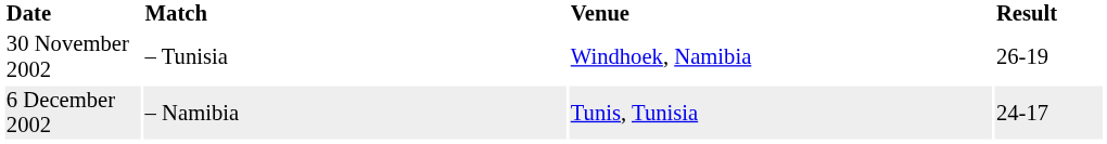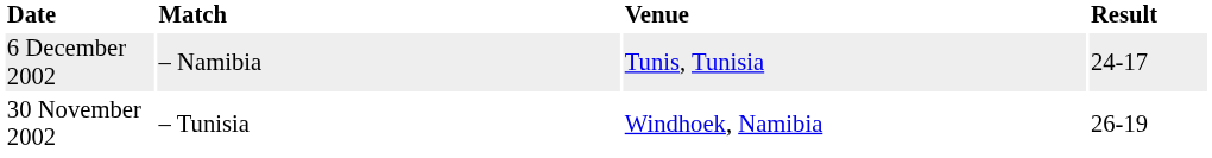 <table>
 <tr>
 <td width="95"><strong>Date</strong></td>
 <td width="300"><strong>Match</strong></td>
 <td width="300"><strong>Venue</strong></td>
 <td width="75"><strong>Result</strong></td>
 </tr>
+<tr bgcolor="#eeeeee">
+<td>6 December 2002</td>
+<td><strong></strong> – Namibia</td>
+<td><a href='#'>Tunis</a>, <a href='#'>Tunisia</a></td>
+<td>24-17</td>
+</tr>
 <tr>
 <td>30 November 2002</td>
 <td><strong></strong> – Tunisia</td>
 <td><a href='#'>Windhoek</a>, <a href='#'>Namibia</a></td>
 <td>26-19</td>
 </tr>
-<tr bgcolor="#eeeeee">
-<td>6 December 2002</td>
-<td><strong></strong> – Namibia</td>
-<td><a href='#'>Tunis</a>, <a href='#'>Tunisia</a></td>
-<td>24-17</td>
-</tr>
 </table>
